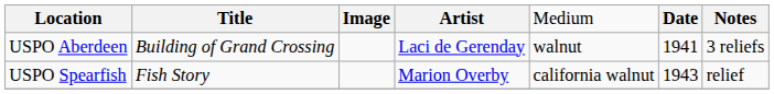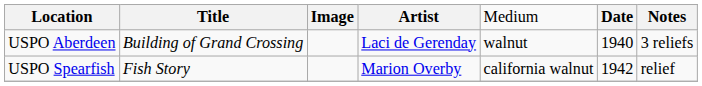 <table class="wikitable sortable">
 <tr>
 <th>Location</th>
 <th>Title</th>
 <th>Image</th>
 <th>Artist</th>
 <td>Medium</td>
 <th>Date</th>
 <th>Notes</th>
 </tr>
 <tr>
 <td>USPO <a href='#'>Aberdeen</a></td>
 <td><em>Building of Grand Crossing</em></td>
 <td></td>
 <td><a href='#'>Laci de Gerenday</a></td>
 <td>walnut</td>
-<td>1941</td>
+<td>1940</td>
 <td>3 reliefs</td>
 </tr>
 <tr>
 <td>USPO <a href='#'>Spearfish</a></td>
 <td><em>Fish Story</em></td>
 <td></td>
 <td><a href='#'>Marion Overby</a></td>
 <td>california walnut</td>
-<td>1943</td>
+<td>1942</td>
 <td>relief</td>
 </tr>
 <tr>
 </tr>
 </table>
